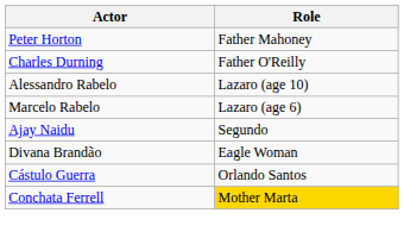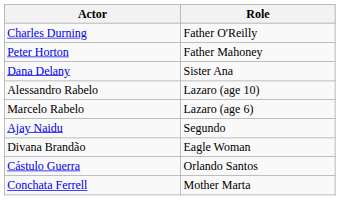 <table class="wikitable" width="50%">
 <tr bgcolor="#CCCCCC">
 <th>Actor</th>
 <th>Role</th>
 </tr>
 <tr>
+<td><a href='#'>Charles Durning</a></td>
+<td>Father O'Reilly</td>
+</tr>
+<tr>
 <td><a href='#'>Peter Horton</a></td>
 <td>Father Mahoney</td>
 </tr>
 <tr>
-<td><a href='#'>Charles Durning</a></td>
-<td>Father O'Reilly</td>
+<td><a href='#'>Dana Delany</a></td>
+<td>Sister Ana</td>
 </tr>
 <tr>
 <td>Alessandro Rabelo</td>
 <td>Lazaro (age 10)</td>
 </tr>
 <tr>
 <td>Marcelo Rabelo</td>
 <td>Lazaro (age 6)</td>
 </tr>
 <tr>
 <td><a href='#'>Ajay Naidu</a></td>
 <td>Segundo</td>
 </tr>
 <tr>
 <td>Divana Brandão</td>
 <td>Eagle Woman</td>
 </tr>
 <tr>
 <td><a href='#'>Cástulo Guerra</a></td>
 <td>Orlando Santos</td>
 </tr>
 <tr>
 <td><a href='#'>Conchata Ferrell</a></td>
-<td style="background: gold;">Mother Marta</td>
+<td>Mother Marta</td>
 </tr>
 </table>
